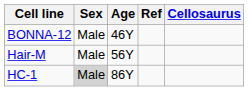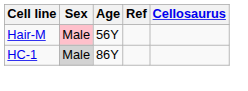 <table class="wikitable sortable">
 <tr>
 <th>Cell line</th>
 <th>Sex</th>
 <th>Age</th>
 <th>Ref</th>
 <th><a href='#'>Cellosaurus</a></th>
 </tr>
 <tr>
-<td><a href='#'>BONNA-12</a></td>
-<td>Male</td>
-<td>46Y</td>
-<td></td>
-<td></td>
-</tr>
-<tr>
 <td><a href='#'>Hair-M</a></td>
-<td>Male</td>
+<td style="background: pink;">Male</td>
 <td>56Y</td>
 <td></td>
 <td></td>
 </tr>
 <tr>
 <td><a href='#'>HC-1</a></td>
 <td style="background: lightgrey;">Male</td>
 <td>86Y</td>
 <td></td>
 <td></td>
 </tr>
 </table>
